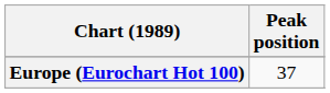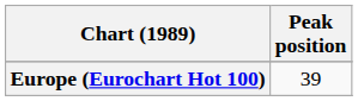 <table class="wikitable sortable plainrowheaders" style="text-align:center">
 <tr>
 <th>Chart (1989)</th>
 <th>Peak<br>position</th>
 </tr>
 <tr>
 </tr>
 <tr>
 <th scope="row">Europe (<a href='#'>Eurochart Hot 100</a>)</th>
-<td align="center">37</td>
+<td align="center">39</td>
 </tr>
 <tr>
 </tr>
 <tr>
 </tr>
 <tr>
 </tr>
 </table>
